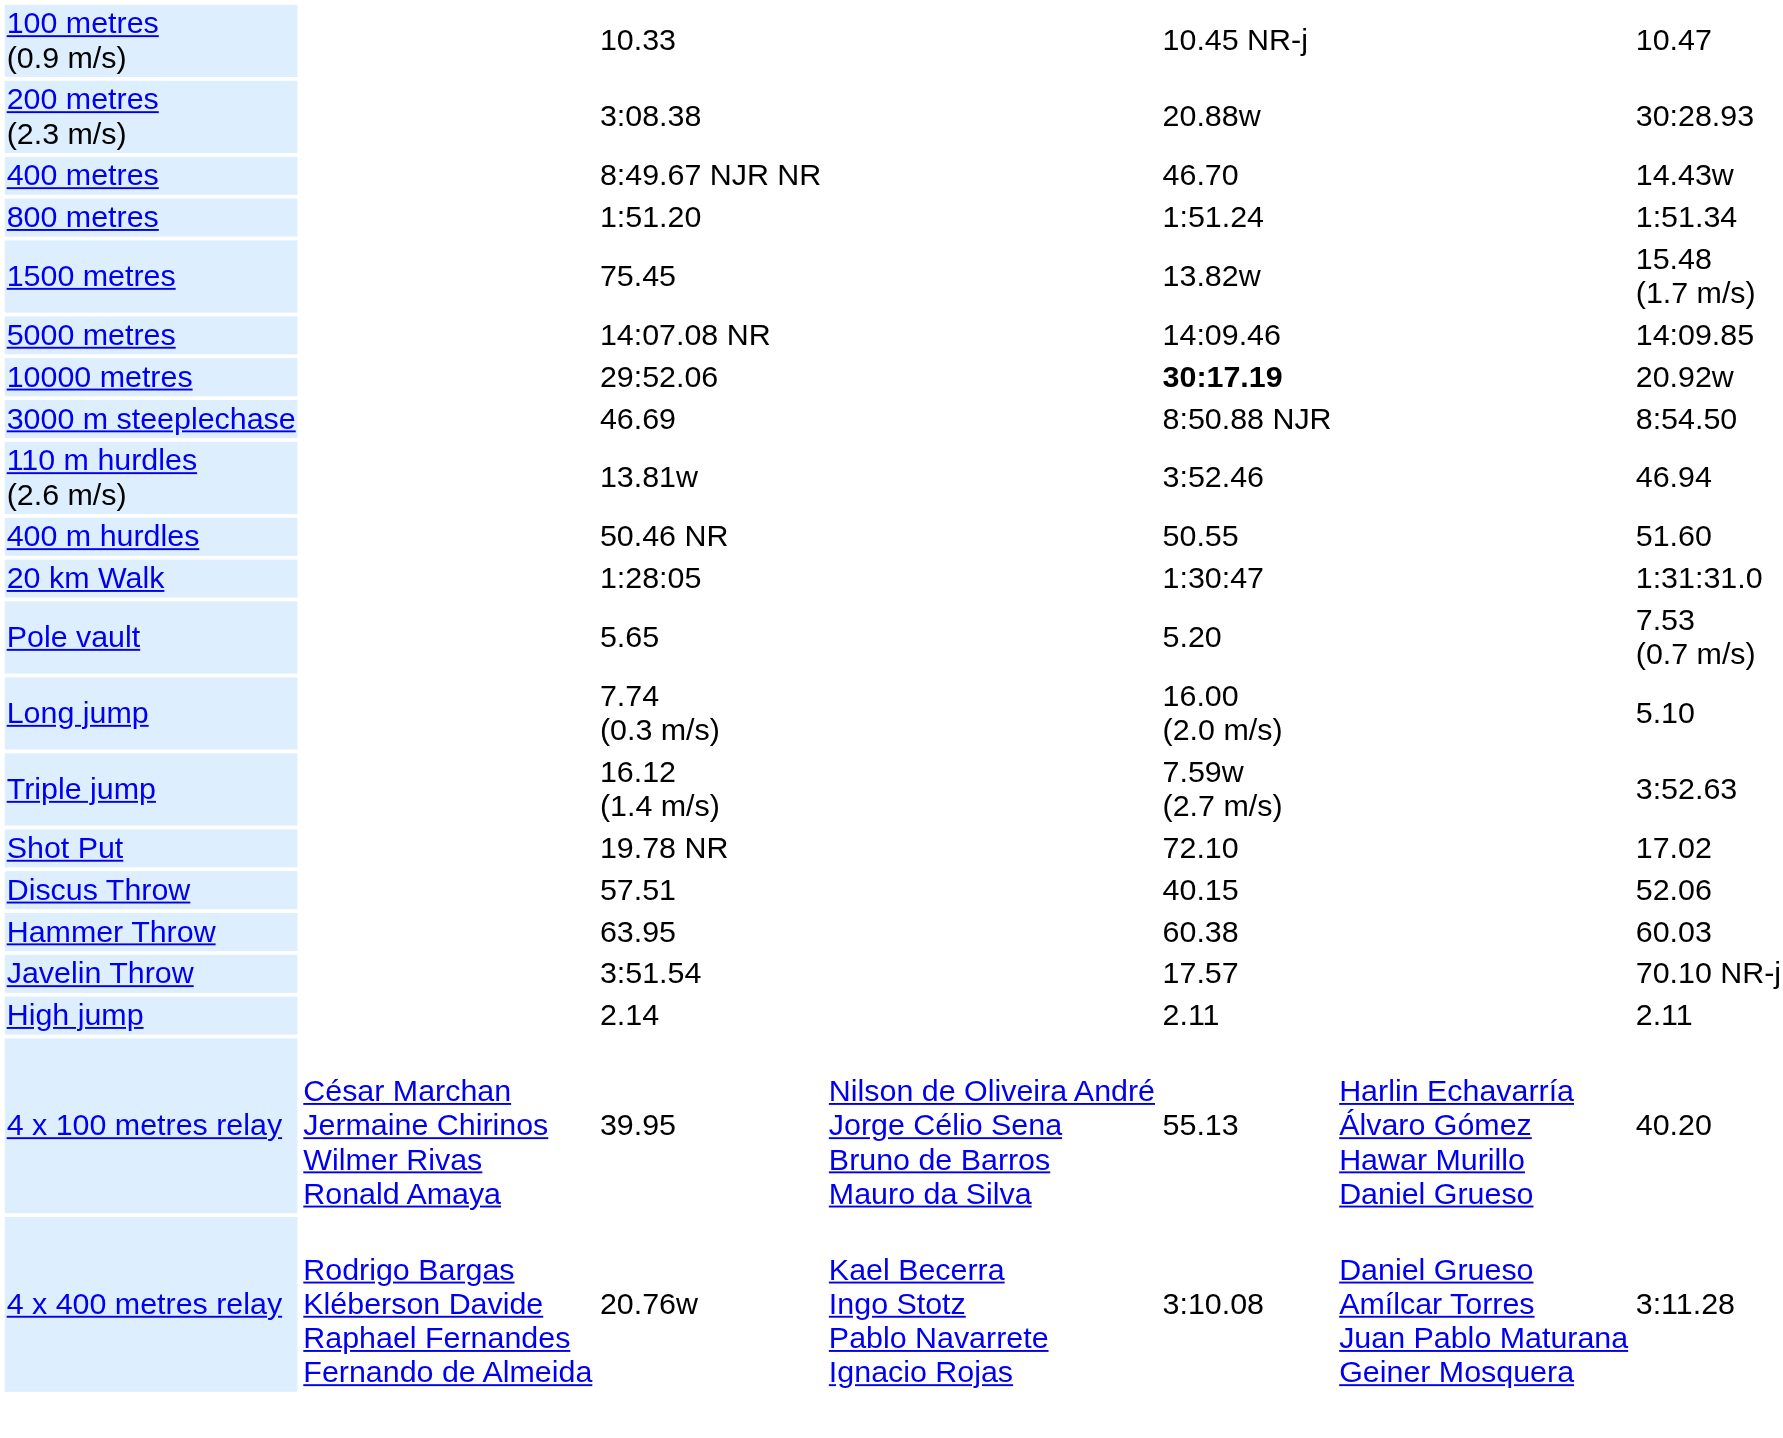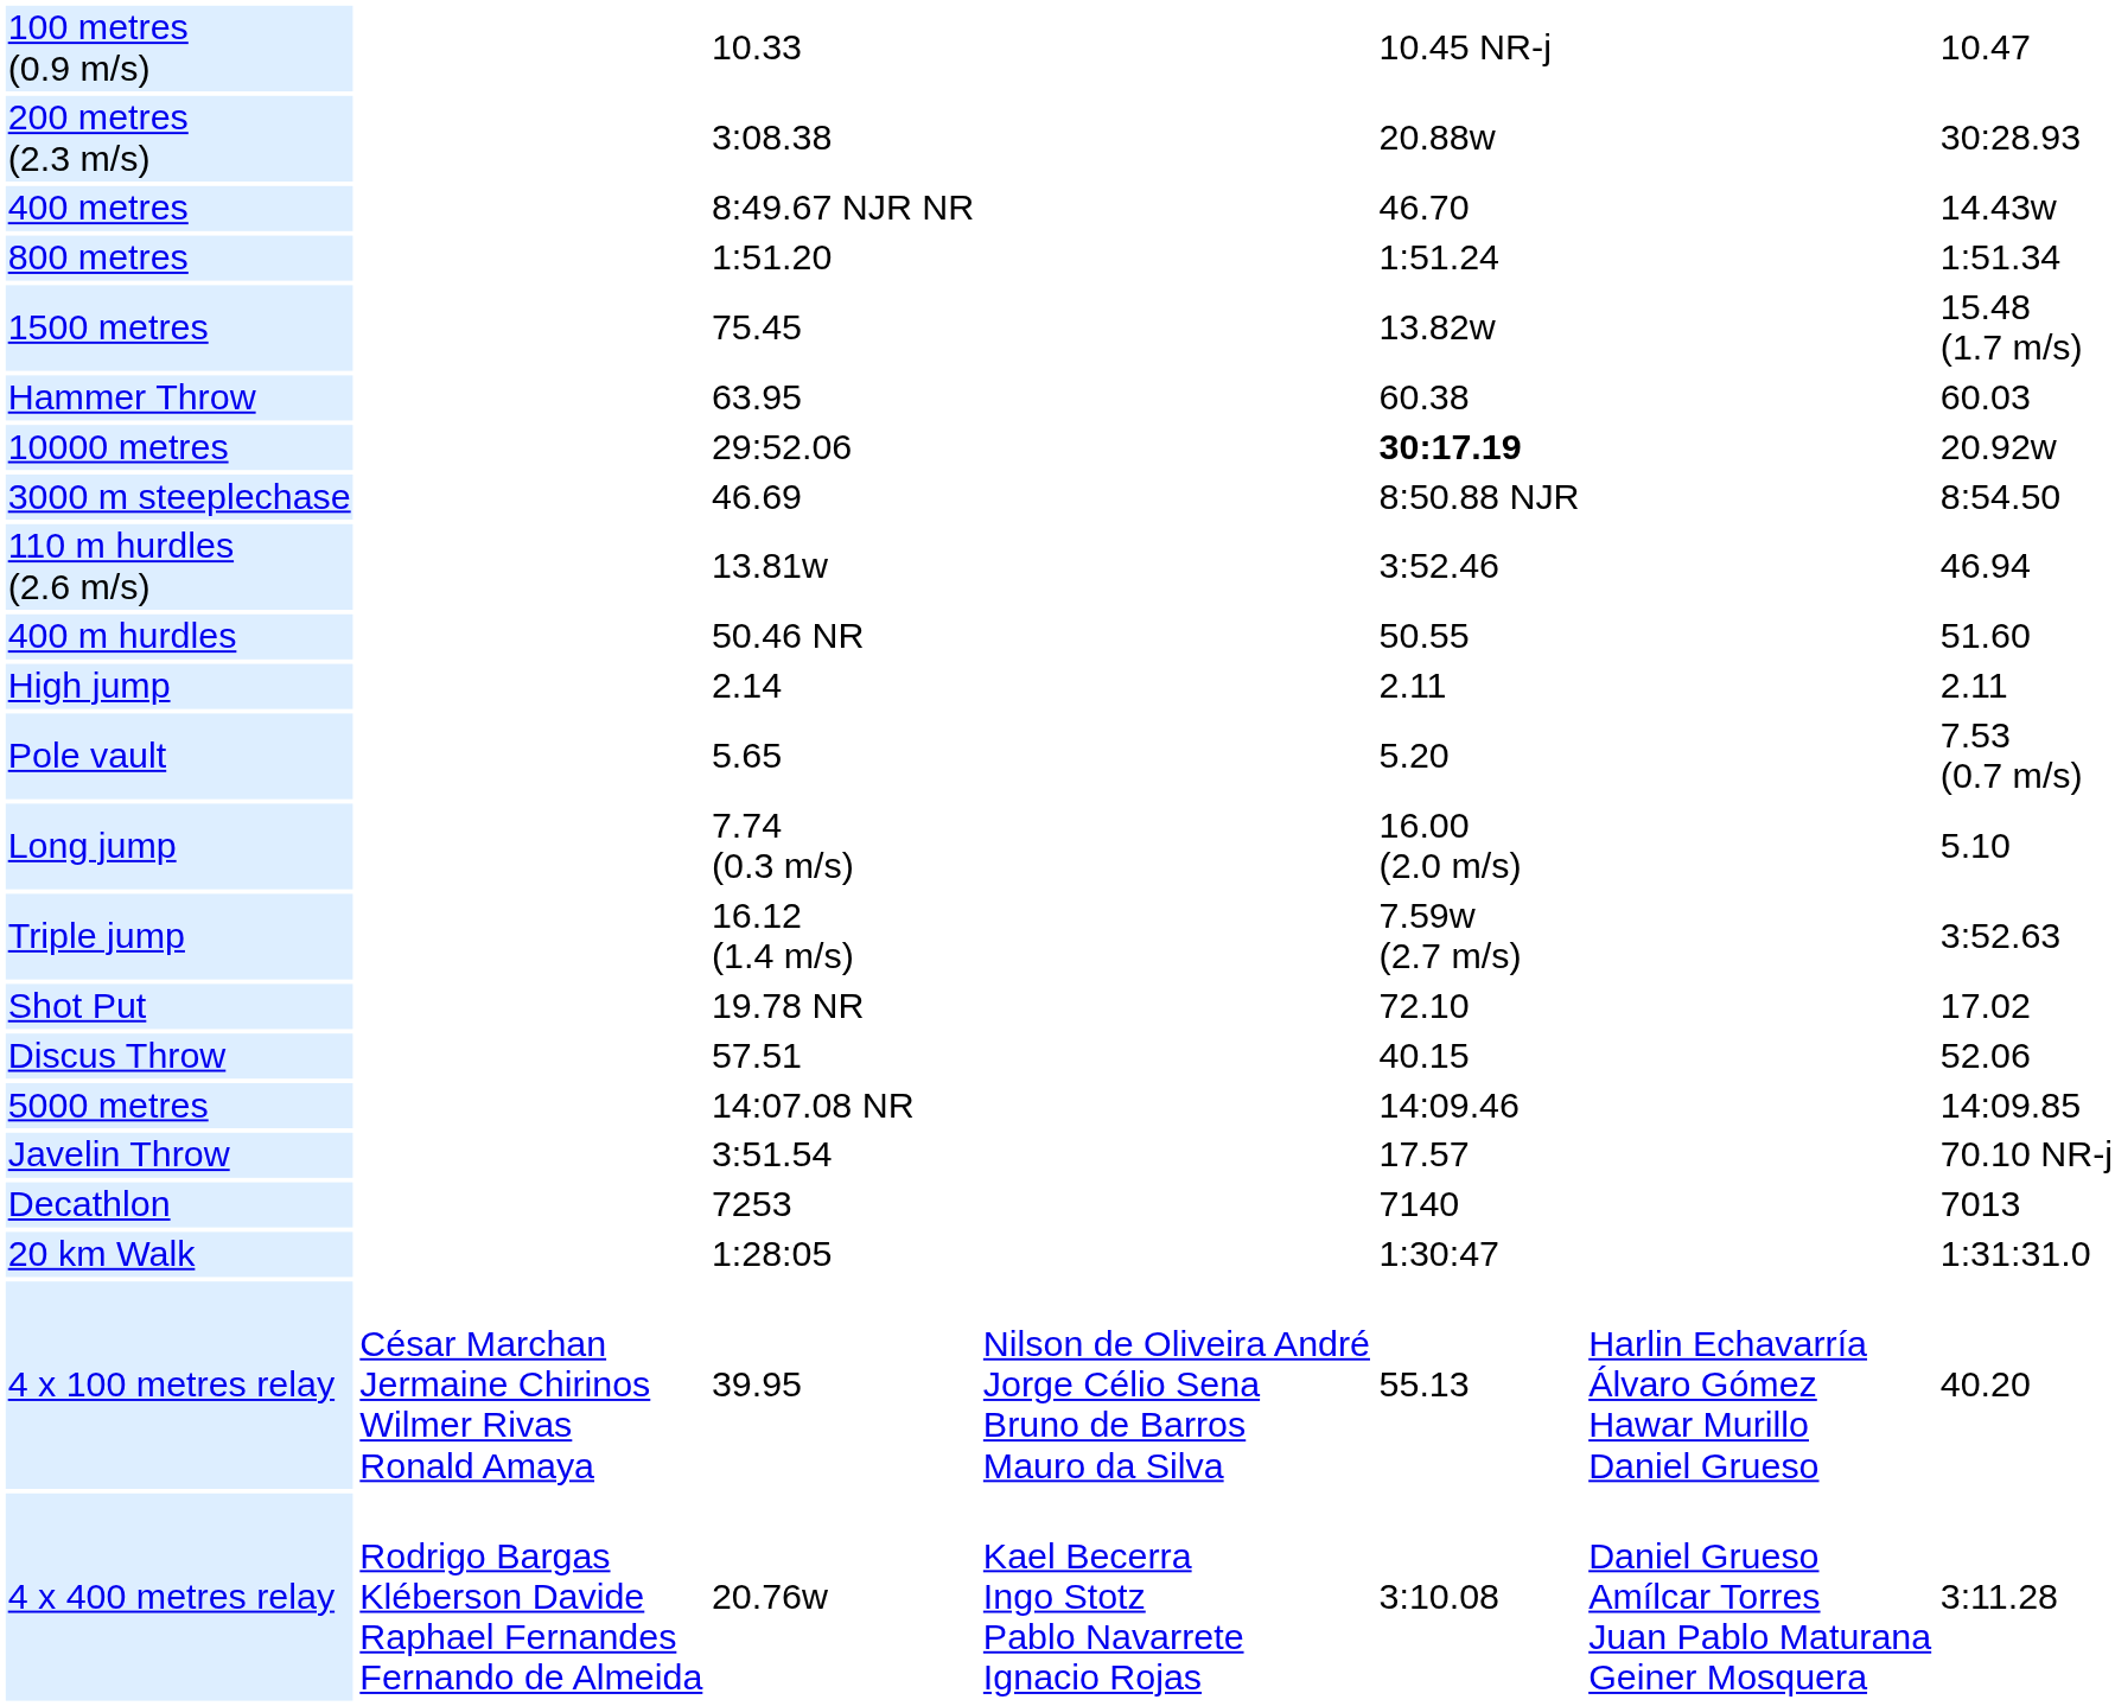 <table>
 <tr>
 <td bgcolor = DDEEFF><a href='#'>100 metres</a> <br> (0.9 m/s)</td>
 <td></td>
 <td>10.33</td>
 <td></td>
 <td>10.45 NR-j</td>
 <td></td>
 <td>10.47</td>
 </tr>
 <tr>
 <td bgcolor = DDEEFF><a href='#'>200 metres</a> <br> (2.3 m/s)</td>
 <td></td>
 <td>3:08.38</td>
 <td></td>
 <td>20.88w</td>
 <td></td>
 <td>30:28.93</td>
 </tr>
 <tr>
 <td bgcolor = DDEEFF><a href='#'>400 metres</a></td>
 <td></td>
 <td>8:49.67 NJR NR</td>
 <td></td>
 <td>46.70</td>
 <td></td>
 <td>14.43w</td>
 </tr>
 <tr>
 <td bgcolor = DDEEFF><a href='#'>800 metres</a></td>
 <td></td>
 <td>1:51.20</td>
 <td></td>
 <td>1:51.24</td>
 <td></td>
 <td>1:51.34</td>
 </tr>
 <tr>
 <td bgcolor = DDEEFF><a href='#'>1500 metres</a></td>
 <td></td>
 <td>75.45</td>
 <td></td>
 <td>13.82w</td>
 <td></td>
 <td>15.48  <br> (1.7 m/s)</td>
 </tr>
 <tr>
-<td bgcolor = DDEEFF><a href='#'>5000 metres</a></td>
+<td bgcolor = DDEEFF><a href='#'>Hammer Throw</a></td>
 <td></td>
-<td>14:07.08 NR</td>
+<td>63.95</td>
 <td></td>
-<td>14:09.46</td>
+<td>60.38</td>
 <td></td>
-<td>14:09.85</td>
+<td>60.03</td>
 </tr>
 <tr>
 <td bgcolor = DDEEFF><a href='#'>10000 metres</a></td>
 <td></td>
 <td>29:52.06</td>
 <td></td>
 <td><strong>30:17.19</strong></td>
 <td></td>
 <td>20.92w</td>
 </tr>
 <tr>
 <td bgcolor = DDEEFF><a href='#'>3000 m steeplechase</a></td>
 <td></td>
 <td>46.69</td>
 <td></td>
 <td>8:50.88  NJR</td>
 <td></td>
 <td>8:54.50</td>
 </tr>
 <tr>
 <td bgcolor = DDEEFF><a href='#'>110 m hurdles</a> <br> (2.6 m/s)</td>
 <td></td>
 <td>13.81w</td>
 <td></td>
 <td>3:52.46</td>
 <td></td>
 <td>46.94</td>
 </tr>
 <tr>
 <td bgcolor = DDEEFF><a href='#'>400 m hurdles</a></td>
 <td></td>
 <td>50.46  NR</td>
 <td></td>
 <td>50.55</td>
 <td></td>
 <td>51.60</td>
 </tr>
 <tr>
-<td bgcolor = DDEEFF><a href='#'>20 km Walk</a></td>
+<td bgcolor = DDEEFF><a href='#'>High jump</a></td>
 <td></td>
-<td>1:28:05</td>
+<td>2.14</td>
 <td></td>
-<td>1:30:47</td>
+<td>2.11</td>
 <td></td>
-<td>1:31:31.0</td>
+<td>2.11</td>
 </tr>
 <tr>
 <td bgcolor = DDEEFF><a href='#'>Pole vault</a></td>
 <td></td>
 <td>5.65</td>
 <td></td>
 <td>5.20</td>
 <td></td>
 <td>7.53  <br> (0.7 m/s)</td>
 </tr>
 <tr>
 <td bgcolor = DDEEFF><a href='#'>Long jump</a></td>
 <td></td>
 <td>7.74  <br> (0.3 m/s)</td>
 <td></td>
 <td>16.00  <br> (2.0 m/s)</td>
 <td></td>
 <td>5.10</td>
 </tr>
 <tr>
 <td bgcolor = DDEEFF><a href='#'>Triple jump</a></td>
 <td></td>
 <td>16.12  <br> (1.4 m/s)</td>
 <td></td>
 <td>7.59w  <br> (2.7 m/s)</td>
 <td></td>
 <td>3:52.63</td>
 </tr>
 <tr>
 <td bgcolor = DDEEFF><a href='#'>Shot Put</a></td>
 <td></td>
 <td>19.78  NR</td>
 <td></td>
 <td>72.10</td>
 <td></td>
 <td>17.02</td>
 </tr>
 <tr>
 <td bgcolor = DDEEFF><a href='#'>Discus Throw</a></td>
 <td></td>
 <td>57.51</td>
 <td></td>
 <td>40.15</td>
 <td></td>
 <td>52.06</td>
 </tr>
 <tr>
-<td bgcolor = DDEEFF><a href='#'>Hammer Throw</a></td>
+<td bgcolor = DDEEFF><a href='#'>5000 metres</a></td>
 <td></td>
-<td>63.95</td>
+<td>14:07.08 NR</td>
 <td></td>
-<td>60.38</td>
+<td>14:09.46</td>
 <td></td>
-<td>60.03</td>
+<td>14:09.85</td>
 </tr>
 <tr>
 <td bgcolor = DDEEFF><a href='#'>Javelin Throw</a></td>
 <td></td>
 <td>3:51.54</td>
 <td></td>
 <td>17.57</td>
 <td></td>
 <td>70.10  NR-j</td>
 </tr>
 <tr>
-<td bgcolor = DDEEFF><a href='#'>High jump</a></td>
+<td bgcolor = DDEEFF><a href='#'>Decathlon</a></td>
 <td></td>
-<td>2.14</td>
+<td>7253</td>
 <td></td>
-<td>2.11</td>
+<td>7140</td>
 <td></td>
-<td>2.11</td>
+<td>7013</td>
+</tr>
+<tr>
+<td bgcolor = DDEEFF><a href='#'>20 km Walk</a></td>
+<td></td>
+<td>1:28:05</td>
+<td></td>
+<td>1:30:47</td>
+<td></td>
+<td>1:31:31.0</td>
 </tr>
 <tr>
 <td bgcolor = DDEEFF><a href='#'>4 x 100 metres relay</a></td>
 <td> <br> <a href='#'>César Marchan</a> <br> <a href='#'>Jermaine Chirinos</a> <br> <a href='#'>Wilmer Rivas</a> <br> <a href='#'>Ronald Amaya</a></td>
 <td>39.95</td>
 <td> <br> <a href='#'>Nilson de Oliveira André</a> <br> <a href='#'>Jorge Célio Sena</a> <br> <a href='#'>Bruno de Barros</a> <br> <a href='#'>Mauro da Silva</a></td>
 <td>55.13</td>
 <td> <br> <a href='#'>Harlin Echavarría</a> <br> <a href='#'>Álvaro Gómez</a> <br> <a href='#'>Hawar Murillo</a> <br> <a href='#'>Daniel Grueso</a></td>
 <td>40.20</td>
 </tr>
 <tr>
 <td bgcolor = DDEEFF><a href='#'>4 x 400 metres relay</a></td>
 <td> <br> <a href='#'>Rodrigo Bargas</a> <br> <a href='#'>Kléberson Davide</a> <br> <a href='#'>Raphael Fernandes</a> <br> <a href='#'>Fernando de Almeida</a></td>
 <td>20.76w</td>
 <td>  <br> <a href='#'>Kael Becerra</a> <br> <a href='#'>Ingo Stotz</a> <br> <a href='#'>Pablo Navarrete</a> <br> <a href='#'>Ignacio Rojas</a></td>
 <td>3:10.08</td>
 <td> <br> <a href='#'>Daniel Grueso</a> <br> <a href='#'>Amílcar Torres</a> <br> <a href='#'>Juan Pablo Maturana</a> <br> <a href='#'>Geiner Mosquera</a></td>
 <td>3:11.28</td>
 </tr>
 </table>
